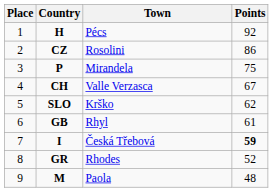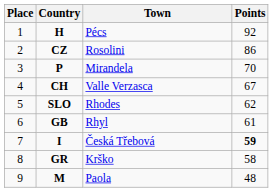 <table class="wikitable" style="text-align;">
 <tr>
 <th width="25">Place</th>
 <th width="25">Country</th>
 <th width="200">Town</th>
 <th width="25">Points</th>
 </tr>
 <tr>
 <td align="center">1</td>
 <td align="center"><strong>H</strong></td>
 <td align="left"><a href='#'>Pécs</a></td>
 <td align="center">92</td>
 </tr>
 <tr>
 <td align="center">2</td>
 <td align="center"><strong>CZ</strong></td>
 <td align="left"><a href='#'>Rosolini</a></td>
 <td align="center">86</td>
 </tr>
 <tr>
 <td align="center">3</td>
 <td align="center"><strong>P</strong></td>
 <td align="left"><a href='#'>Mirandela</a></td>
-<td align="center">75</td>
+<td align="center">70</td>
 </tr>
 <tr>
 <td align="center">4</td>
 <td align="center"><strong>CH</strong></td>
 <td align="left"><a href='#'>Valle Verzasca</a></td>
 <td align="center">67</td>
 </tr>
 <tr>
 <td align="center">5</td>
 <td align="center"><strong>SLO</strong></td>
-<td align="left"><a href='#'>Krško</a></td>
+<td align="left"><a href='#'>Rhodes</a></td>
 <td align="center">62</td>
 </tr>
 <tr>
 <td align="center">6</td>
 <td align="center"><strong>GB</strong></td>
 <td align="left"><a href='#'>Rhyl</a></td>
 <td align="center">61</td>
 </tr>
 <tr>
 <td align="center">7</td>
 <td align="center"><strong>I</strong></td>
 <td align="left"><a href='#'>Česká Třebová</a></td>
 <td align="center"><strong>59</strong></td>
 </tr>
 <tr>
 <td align="center">8</td>
 <td align="center"><strong>GR</strong></td>
-<td align="left"><a href='#'>Rhodes</a></td>
-<td align="center">52</td>
+<td align="left"><a href='#'>Krško</a></td>
+<td align="center">58</td>
 </tr>
 <tr>
 <td align="center">9</td>
 <td align="center"><strong>M</strong></td>
 <td align="left"><a href='#'>Paola</a></td>
 <td align="center">48</td>
 </tr>
 </table>
